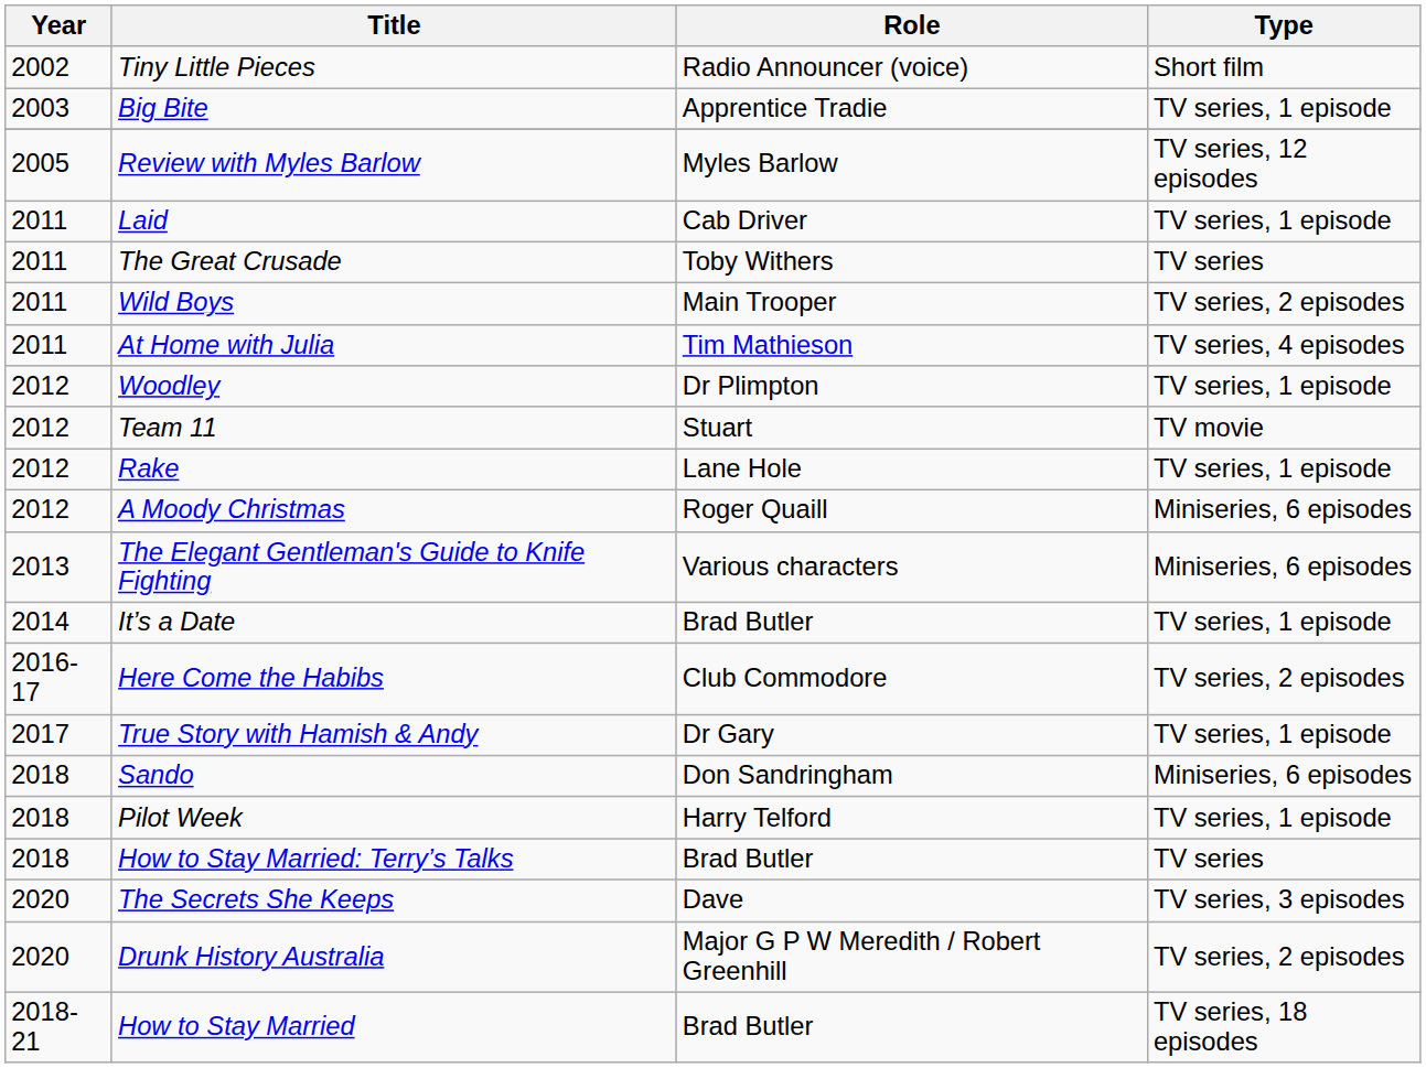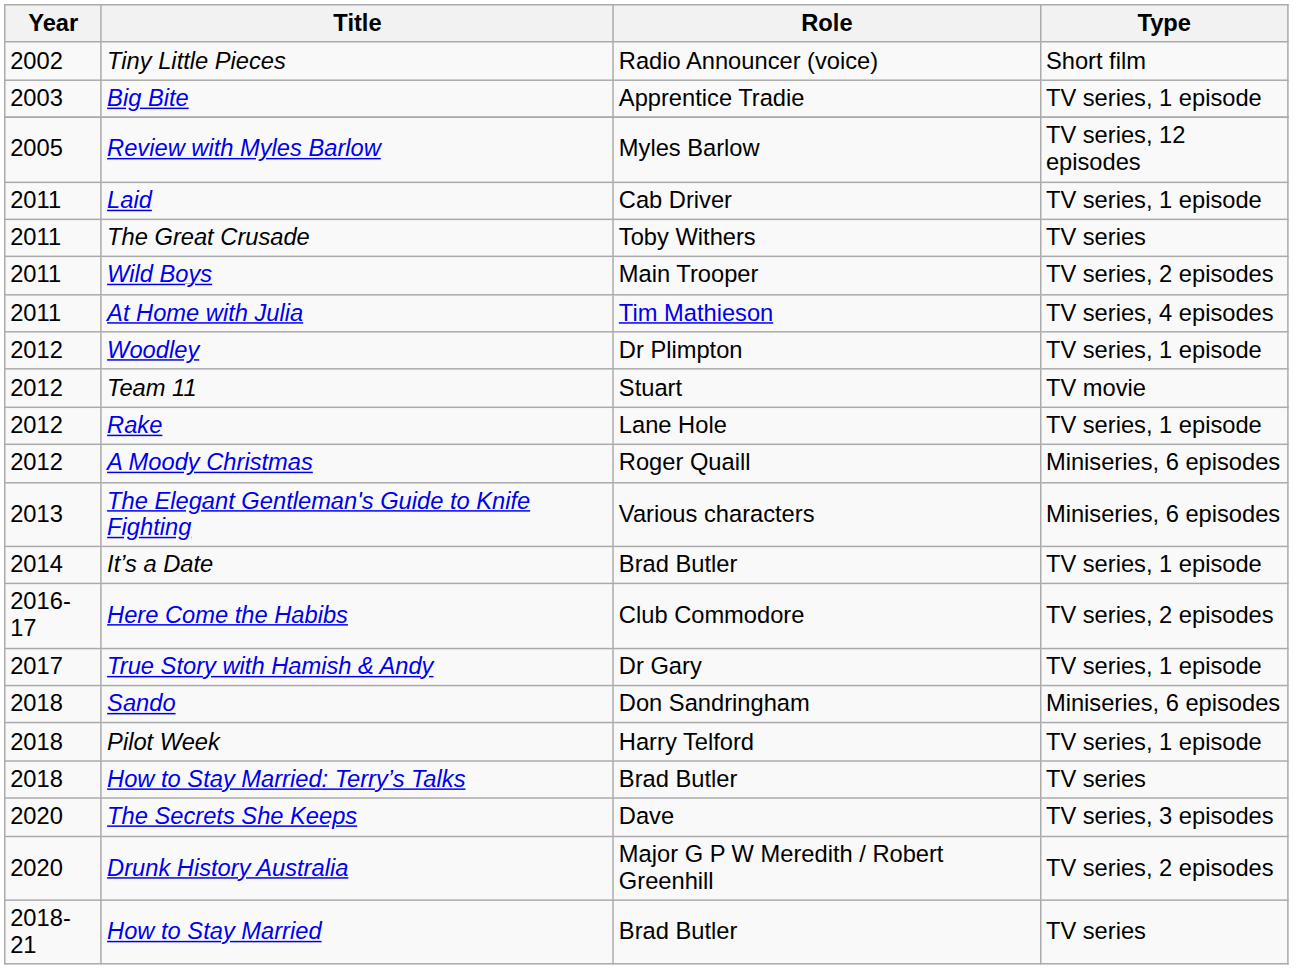 <table class="wikitable">
 <tr>
 <th>Year</th>
 <th>Title</th>
 <th>Role</th>
 <th>Type</th>
 </tr>
 <tr>
 <td>2002</td>
 <td><em>Tiny Little Pieces</em></td>
 <td>Radio Announcer (voice)</td>
 <td>Short film</td>
 </tr>
 <tr>
 <td>2003</td>
 <td><em><a href='#'>Big Bite</a></em></td>
 <td>Apprentice Tradie</td>
 <td>TV series, 1 episode</td>
 </tr>
 <tr>
 </tr>
 <tr>
 <td>2005</td>
 <td><em><a href='#'>Review with Myles Barlow</a></em></td>
 <td>Myles Barlow</td>
 <td>TV series, 12 episodes</td>
 </tr>
 <tr>
 <td>2011</td>
 <td><em><a href='#'>Laid</a></em></td>
 <td>Cab Driver</td>
 <td>TV series, 1 episode</td>
 </tr>
 <tr>
 <td>2011</td>
 <td><em>The Great Crusade</em></td>
 <td>Toby Withers</td>
 <td>TV series</td>
 </tr>
 <tr>
 <td>2011</td>
 <td><em><a href='#'>Wild Boys</a></em></td>
 <td>Main Trooper</td>
 <td>TV series, 2 episodes</td>
 </tr>
 <tr>
 <td>2011</td>
 <td><em><a href='#'>At Home with Julia</a></em></td>
 <td><a href='#'>Tim Mathieson</a></td>
 <td>TV series, 4 episodes</td>
 </tr>
 <tr>
 <td>2012</td>
 <td><em><a href='#'>Woodley</a></em></td>
 <td>Dr Plimpton</td>
 <td>TV series, 1 episode</td>
 </tr>
 <tr>
 <td>2012</td>
 <td><em>Team 11</em></td>
 <td>Stuart</td>
 <td>TV movie</td>
 </tr>
 <tr>
 <td>2012</td>
 <td><em><a href='#'>Rake</a></em></td>
 <td>Lane Hole</td>
 <td>TV series, 1 episode</td>
 </tr>
 <tr>
 <td>2012</td>
 <td><em><a href='#'>A Moody Christmas</a></em></td>
 <td>Roger Quaill</td>
 <td>Miniseries, 6 episodes</td>
 </tr>
 <tr>
 <td>2013</td>
 <td><em><a href='#'>The Elegant Gentleman's Guide to Knife Fighting</a></em></td>
 <td>Various characters</td>
 <td>Miniseries, 6 episodes</td>
 </tr>
 <tr>
 <td>2014</td>
 <td><em>It’s a Date</em></td>
 <td>Brad Butler</td>
 <td>TV series, 1 episode</td>
 </tr>
 <tr>
 <td>2016-17</td>
 <td><em><a href='#'>Here Come the Habibs</a></em></td>
 <td>Club Commodore</td>
 <td>TV series, 2 episodes</td>
 </tr>
 <tr>
 <td>2017</td>
 <td><em><a href='#'>True Story with Hamish & Andy</a></em></td>
 <td>Dr Gary</td>
 <td>TV series, 1 episode</td>
 </tr>
 <tr>
 <td>2018</td>
 <td><em><a href='#'>Sando</a></em></td>
 <td>Don Sandringham</td>
 <td>Miniseries, 6 episodes</td>
 </tr>
 <tr>
 <td>2018</td>
 <td><em>Pilot Week</em></td>
 <td>Harry Telford</td>
 <td>TV series, 1 episode</td>
 </tr>
 <tr>
 <td>2018</td>
 <td><em><a href='#'>How to Stay Married: Terry’s Talks</a></em></td>
 <td>Brad Butler</td>
 <td>TV series</td>
 </tr>
 <tr>
 <td>2020</td>
 <td><em><a href='#'>The Secrets She Keeps</a></em></td>
 <td>Dave</td>
 <td>TV series, 3 episodes</td>
 </tr>
 <tr>
 <td>2020</td>
 <td><em><a href='#'>Drunk History Australia</a></em></td>
 <td>Major G P W Meredith / Robert Greenhill</td>
 <td>TV series, 2 episodes</td>
 </tr>
 <tr>
 <td>2018-21</td>
 <td><em><a href='#'>How to Stay Married</a></em></td>
 <td>Brad Butler</td>
-<td>TV series, 18 episodes</td>
+<td>TV series</td>
 </tr>
 </table>
